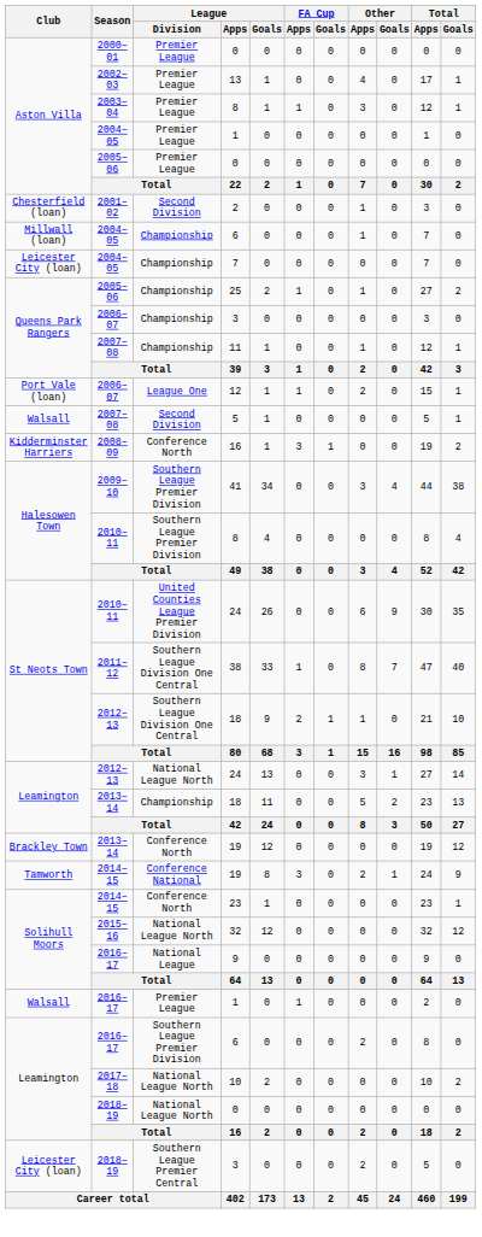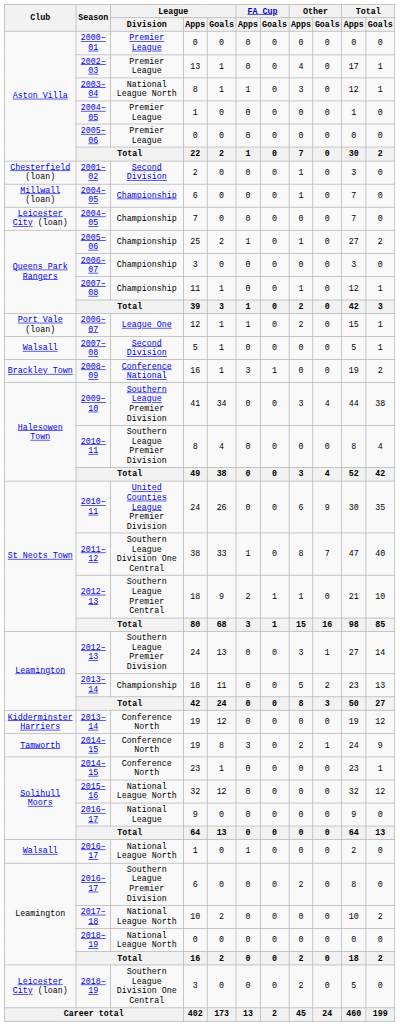 <table class="wikitable" style="text-align:center">
 <tr>
 <th rowspan="2">Club</th>
 <th rowspan="2">Season</th>
 <th colspan="3">League</th>
 <th colspan="2"><a href='#'>FA Cup</a></th>
 <th colspan="2">Other</th>
 <th colspan="2">Total</th>
 </tr>
 <tr>
 <th>Division</th>
 <th>Apps</th>
 <th>Goals</th>
 <th>Apps</th>
 <th>Goals</th>
 <th>Apps</th>
 <th>Goals</th>
 <th>Apps</th>
 <th>Goals</th>
 </tr>
 <tr>
 <td rowspan="6"><a href='#'>Aston Villa</a></td>
 <td><a href='#'>2000–01</a></td>
 <td><a href='#'>Premier League</a></td>
 <td>0</td>
 <td>0</td>
 <td>0</td>
 <td>0</td>
 <td>0</td>
 <td>0</td>
 <td>0</td>
 <td>0</td>
 </tr>
 <tr>
 <td><a href='#'>2002–03</a></td>
 <td>Premier League</td>
 <td>13</td>
 <td>1</td>
 <td>0</td>
 <td>0</td>
 <td>4</td>
 <td>0</td>
 <td>17</td>
 <td>1</td>
 </tr>
 <tr>
 <td><a href='#'>2003–04</a></td>
-<td>Premier League</td>
+<td>National League North</td>
 <td>8</td>
 <td>1</td>
 <td>1</td>
 <td>0</td>
 <td>3</td>
 <td>0</td>
 <td>12</td>
 <td>1</td>
 </tr>
 <tr>
 <td><a href='#'>2004–05</a></td>
 <td>Premier League</td>
 <td>1</td>
 <td>0</td>
 <td>0</td>
 <td>0</td>
 <td>0</td>
 <td>0</td>
 <td>1</td>
 <td>0</td>
 </tr>
 <tr>
 <td><a href='#'>2005–06</a></td>
 <td>Premier League</td>
 <td>0</td>
 <td>0</td>
 <td>0</td>
 <td>0</td>
 <td>0</td>
 <td>0</td>
 <td>0</td>
 <td>0</td>
 </tr>
 <tr>
 <th colspan="2">Total</th>
 <th>22</th>
 <th>2</th>
 <th>1</th>
 <th>0</th>
 <th>7</th>
 <th>0</th>
 <th>30</th>
 <th>2</th>
 </tr>
 <tr>
 <td><a href='#'>Chesterfield</a> (loan)</td>
 <td><a href='#'>2001–02</a></td>
 <td><a href='#'>Second Division</a></td>
 <td>2</td>
 <td>0</td>
 <td>0</td>
 <td>0</td>
 <td>1</td>
 <td>0</td>
 <td>3</td>
 <td>0</td>
 </tr>
 <tr>
 <td><a href='#'>Millwall</a> (loan)</td>
 <td><a href='#'>2004–05</a></td>
 <td><a href='#'>Championship</a></td>
 <td>6</td>
 <td>0</td>
 <td>0</td>
 <td>0</td>
 <td>1</td>
 <td>0</td>
 <td>7</td>
 <td>0</td>
 </tr>
 <tr>
 <td><a href='#'>Leicester City</a> (loan)</td>
 <td><a href='#'>2004–05</a></td>
 <td>Championship</td>
 <td>7</td>
 <td>0</td>
 <td>0</td>
 <td>0</td>
 <td>0</td>
 <td>0</td>
 <td>7</td>
 <td>0</td>
 </tr>
 <tr>
 <td rowspan="4"><a href='#'>Queens Park Rangers</a></td>
 <td><a href='#'>2005–06</a></td>
 <td>Championship</td>
 <td>25</td>
 <td>2</td>
 <td>1</td>
 <td>0</td>
 <td>1</td>
 <td>0</td>
 <td>27</td>
 <td>2</td>
 </tr>
 <tr>
 <td><a href='#'>2006–07</a></td>
 <td>Championship</td>
 <td>3</td>
 <td>0</td>
 <td>0</td>
 <td>0</td>
 <td>0</td>
 <td>0</td>
 <td>3</td>
 <td>0</td>
 </tr>
 <tr>
 <td><a href='#'>2007–08</a></td>
 <td>Championship</td>
 <td>11</td>
 <td>1</td>
 <td>0</td>
 <td>0</td>
 <td>1</td>
 <td>0</td>
 <td>12</td>
 <td>1</td>
 </tr>
 <tr>
 <th colspan="2">Total</th>
 <th>39</th>
 <th>3</th>
 <th>1</th>
 <th>0</th>
 <th>2</th>
 <th>0</th>
 <th>42</th>
 <th>3</th>
 </tr>
 <tr>
 <td><a href='#'>Port Vale</a> (loan)</td>
 <td><a href='#'>2006–07</a></td>
 <td><a href='#'>League One</a></td>
 <td>12</td>
 <td>1</td>
 <td>1</td>
 <td>0</td>
 <td>2</td>
 <td>0</td>
 <td>15</td>
 <td>1</td>
 </tr>
 <tr>
 <td><a href='#'>Walsall</a></td>
 <td><a href='#'>2007–08</a></td>
 <td><a href='#'>Second Division</a></td>
 <td>5</td>
 <td>1</td>
 <td>0</td>
 <td>0</td>
 <td>0</td>
 <td>0</td>
 <td>5</td>
 <td>1</td>
 </tr>
 <tr>
-<td><a href='#'>Kidderminster Harriers</a></td>
+<td><a href='#'>Brackley Town</a></td>
 <td><a href='#'>2008–09</a></td>
-<td>Conference North</td>
+<td><a href='#'>Conference National</a></td>
 <td>16</td>
 <td>1</td>
 <td>3</td>
 <td>1</td>
 <td>0</td>
 <td>0</td>
 <td>19</td>
 <td>2</td>
 </tr>
 <tr>
 <td rowspan="3"><a href='#'>Halesowen Town</a></td>
 <td><a href='#'>2009–10</a></td>
 <td><a href='#'>Southern League</a> Premier Division</td>
 <td>41</td>
 <td>34</td>
 <td>0</td>
 <td>0</td>
 <td>3</td>
 <td>4</td>
 <td>44</td>
 <td>38</td>
 </tr>
 <tr>
 <td><a href='#'>2010–11</a></td>
 <td>Southern League Premier Division</td>
 <td>8</td>
 <td>4</td>
 <td>0</td>
 <td>0</td>
 <td>0</td>
 <td>0</td>
 <td>8</td>
 <td>4</td>
 </tr>
 <tr>
 <th colspan="2">Total</th>
 <th>49</th>
 <th>38</th>
 <th>0</th>
 <th>0</th>
 <th>3</th>
 <th>4</th>
 <th>52</th>
 <th>42</th>
 </tr>
 <tr>
 <td rowspan="4"><a href='#'>St Neots Town</a></td>
 <td><a href='#'>2010–11</a></td>
 <td><a href='#'>United Counties League</a> Premier Division</td>
 <td>24</td>
 <td>26</td>
 <td>0</td>
 <td>0</td>
 <td>6</td>
 <td>9</td>
 <td>30</td>
 <td>35</td>
 </tr>
 <tr>
 <td><a href='#'>2011–12</a></td>
 <td>Southern League Division One Central</td>
 <td>38</td>
 <td>33</td>
 <td>1</td>
 <td>0</td>
 <td>8</td>
 <td>7</td>
 <td>47</td>
 <td>40</td>
 </tr>
 <tr>
 <td><a href='#'>2012–13</a></td>
-<td>Southern League Division One Central</td>
+<td>Southern League Premier Central</td>
 <td>18</td>
 <td>9</td>
 <td>2</td>
 <td>1</td>
 <td>1</td>
 <td>0</td>
 <td>21</td>
 <td>10</td>
 </tr>
 <tr>
 <th colspan="2">Total</th>
 <th>80</th>
 <th>68</th>
 <th>3</th>
 <th>1</th>
 <th>15</th>
 <th>16</th>
 <th>98</th>
 <th>85</th>
 </tr>
 <tr>
 <td rowspan="3"><a href='#'>Leamington</a></td>
 <td><a href='#'>2012–13</a></td>
-<td>National League North</td>
+<td>Southern League Premier Division</td>
 <td>24</td>
 <td>13</td>
 <td>0</td>
 <td>0</td>
 <td>3</td>
 <td>1</td>
 <td>27</td>
 <td>14</td>
 </tr>
 <tr>
 <td><a href='#'>2013–14</a></td>
 <td>Championship</td>
 <td>18</td>
 <td>11</td>
 <td>0</td>
 <td>0</td>
 <td>5</td>
 <td>2</td>
 <td>23</td>
 <td>13</td>
 </tr>
 <tr>
 <th colspan="2">Total</th>
 <th>42</th>
 <th>24</th>
 <th>0</th>
 <th>0</th>
 <th>8</th>
 <th>3</th>
 <th>50</th>
 <th>27</th>
 </tr>
 <tr>
-<td><a href='#'>Brackley Town</a></td>
+<td><a href='#'>Kidderminster Harriers</a></td>
 <td><a href='#'>2013–14</a></td>
 <td>Conference North</td>
 <td>19</td>
 <td>12</td>
 <td>0</td>
 <td>0</td>
 <td>0</td>
 <td>0</td>
 <td>19</td>
 <td>12</td>
 </tr>
 <tr>
 <td><a href='#'>Tamworth</a></td>
 <td><a href='#'>2014–15</a></td>
-<td><a href='#'>Conference National</a></td>
+<td>Conference North</td>
 <td>19</td>
 <td>8</td>
 <td>3</td>
 <td>0</td>
 <td>2</td>
 <td>1</td>
 <td>24</td>
 <td>9</td>
 </tr>
 <tr>
 <td rowspan="4"><a href='#'>Solihull Moors</a></td>
 <td><a href='#'>2014–15</a></td>
 <td>Conference North</td>
 <td>23</td>
 <td>1</td>
 <td>0</td>
 <td>0</td>
 <td>0</td>
 <td>0</td>
 <td>23</td>
 <td>1</td>
 </tr>
 <tr>
 <td><a href='#'>2015–16</a></td>
 <td>National League North</td>
 <td>32</td>
 <td>12</td>
 <td>0</td>
 <td>0</td>
 <td>0</td>
 <td>0</td>
 <td>32</td>
 <td>12</td>
 </tr>
 <tr>
 <td><a href='#'>2016–17</a></td>
 <td>National League</td>
 <td>9</td>
 <td>0</td>
 <td>0</td>
 <td>0</td>
 <td>0</td>
 <td>0</td>
 <td>9</td>
 <td>0</td>
 </tr>
 <tr>
 <th colspan="2">Total</th>
 <th>64</th>
 <th>13</th>
 <th>0</th>
 <th>0</th>
 <th>0</th>
 <th>0</th>
 <th>64</th>
 <th>13</th>
 </tr>
 <tr>
 <td><a href='#'>Walsall</a></td>
 <td><a href='#'>2016–17</a></td>
-<td>Premier League</td>
+<td>National League North</td>
 <td>1</td>
 <td>0</td>
 <td>1</td>
 <td>0</td>
 <td>0</td>
 <td>0</td>
 <td>2</td>
 <td>0</td>
 </tr>
 <tr>
 <td rowspan="4">Leamington</td>
 <td><a href='#'>2016–17</a></td>
 <td>Southern League Premier Division</td>
 <td>6</td>
 <td>0</td>
 <td>0</td>
 <td>0</td>
 <td>2</td>
 <td>0</td>
 <td>8</td>
 <td>0</td>
 </tr>
 <tr>
 <td><a href='#'>2017–18</a></td>
 <td>National League North</td>
 <td>10</td>
 <td>2</td>
 <td>0</td>
 <td>0</td>
 <td>0</td>
 <td>0</td>
 <td>10</td>
 <td>2</td>
 </tr>
 <tr>
 <td><a href='#'>2018–19</a></td>
 <td>National League North</td>
 <td>0</td>
 <td>0</td>
 <td>0</td>
 <td>0</td>
 <td>0</td>
 <td>0</td>
 <td>0</td>
 <td>0</td>
 </tr>
 <tr>
 <th colspan="2">Total</th>
 <th>16</th>
 <th>2</th>
 <th>0</th>
 <th>0</th>
 <th>2</th>
 <th>0</th>
 <th>18</th>
 <th>2</th>
 </tr>
 <tr>
 <td><a href='#'>Leicester City</a> (loan)</td>
 <td><a href='#'>2018–19</a></td>
-<td>Southern League Premier Central</td>
+<td>Southern League Division One Central</td>
 <td>3</td>
 <td>0</td>
 <td>0</td>
 <td>0</td>
 <td>2</td>
 <td>0</td>
 <td>5</td>
 <td>0</td>
 </tr>
 <tr>
 <th colspan="3">Career total</th>
 <th>402</th>
 <th>173</th>
 <th>13</th>
 <th>2</th>
 <th>45</th>
 <th>24</th>
 <th>460</th>
 <th>199</th>
 </tr>
 </table>
